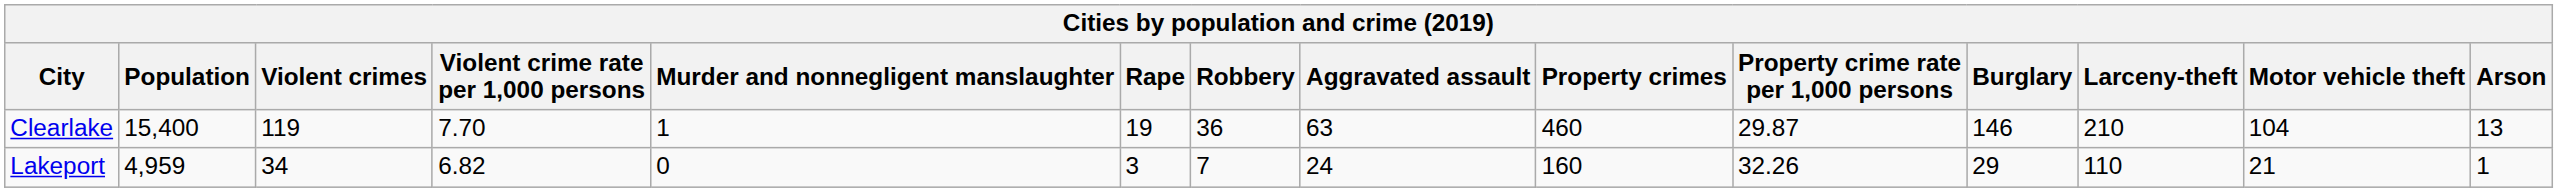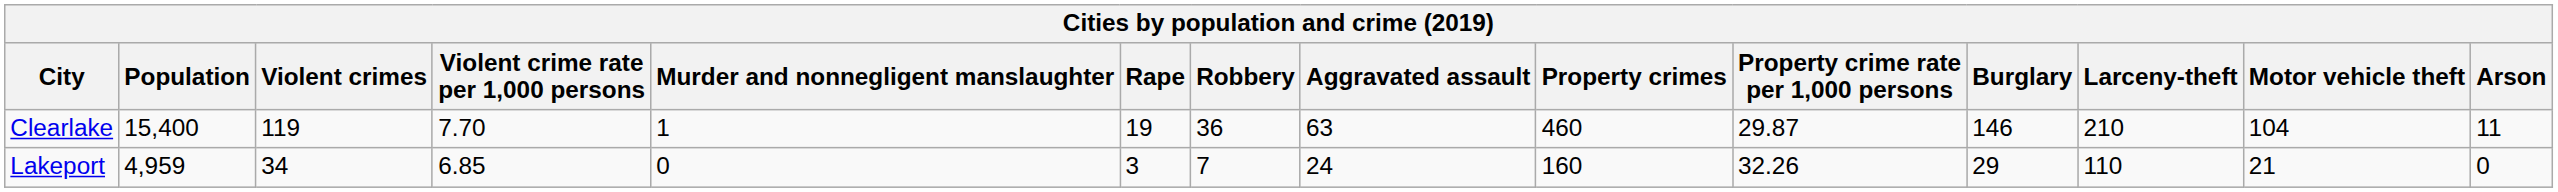 <table class="wikitable collapsible sortable">
 <tr>
 <th colspan="14">Cities by population and crime (2019)</th>
 </tr>
 <tr>
 <th>City</th>
 <th data-sort-type="number">Population</th>
 <th data-sort-type="number">Violent crimes</th>
 <th data-sort-type="number">Violent crime rate<br>per 1,000 persons</th>
 <th data-sort-type="number">Murder and nonnegligent manslaughter</th>
 <th data-sort-type="number">Rape</th>
 <th data-sort-type="number">Robbery</th>
 <th data-sort-type="number">Aggravated assault</th>
 <th data-sort-type="number">Property crimes</th>
 <th data-sort-type="number">Property crime rate<br>per 1,000 persons</th>
 <th data-sort-type="number">Burglary</th>
 <th data-sort-type="number">Larceny-theft</th>
 <th data-sort-type="number">Motor vehicle theft</th>
 <th data-sort-type="number">Arson</th>
 </tr>
 <tr>
 <td><a href='#'>Clearlake</a></td>
 <td>15,400</td>
 <td>119</td>
 <td>7.70</td>
 <td>1</td>
 <td>19</td>
 <td>36</td>
 <td>63</td>
 <td>460</td>
 <td>29.87</td>
 <td>146</td>
 <td>210</td>
 <td>104</td>
-<td>13</td>
+<td>11</td>
 </tr>
 <tr>
 <td><a href='#'>Lakeport</a></td>
 <td>4,959</td>
 <td>34</td>
-<td>6.82</td>
+<td>6.85</td>
 <td>0</td>
 <td>3</td>
 <td>7</td>
 <td>24</td>
 <td>160</td>
 <td>32.26</td>
 <td>29</td>
 <td>110</td>
 <td>21</td>
-<td>1</td>
+<td>0</td>
 </tr>
 </table>
